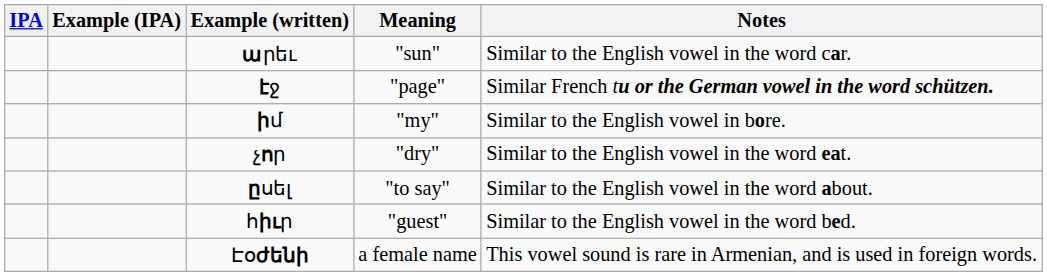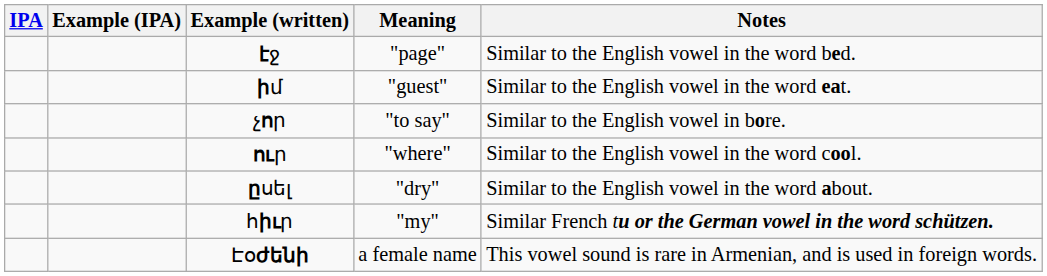 <table class="wikitable">
 <tr>
 <th><a href='#'>IPA</a></th>
 <th>Example (IPA)</th>
 <th>Example (written)</th>
 <th>Meaning</th>
 <th>Notes</th>
 </tr>
 <tr>
 <td class="nounderlines" style="text-align:center;font-size:120%"></td>
 <td style="text-align:center;"></td>
-<td style="text-align:center;"><strong>ա</strong>րեւ</td>
-<td style="text-align:center;">"sun"</td>
-<td>Similar to the English vowel in the word c<strong>a</strong>r.</td>
-</tr>
-<tr>
-<td class="nounderlines" style="text-align:center;font-size:120%"></td>
-<td style="text-align:center;"></td>
 <td style="text-align:center;"><strong>է</strong>ջ</td>
 <td style="text-align:center;">"page"</td>
-<td>Similar French <em>t<strong>u<strong><em> or the German vowel in the word </em>sch</strong>ü<strong>tzen<em>.</td>
+<td>Similar to the English vowel in the word b<strong>e</strong>d.</td>
 </tr>
 <tr>
 <td class="nounderlines" style="text-align:center;font-size:120%"></td>
 <td style="text-align:center;"></td>
 <td style="text-align:center;"><strong>ի</strong>մ</td>
-<td style="text-align:center;">"my"</td>
+<td style="text-align:center;">"guest"</td>
+<td>Similar to the English vowel in the word <strong>ea</strong>t.</td>
+</tr>
+<tr>
+<td class="nounderlines" style="text-align:center;font-size:120%"></td>
+<td style="text-align:center;"></td>
+<td style="text-align:center;">չ<strong>ո</strong>ր</td>
+<td style="text-align:center;">"to say"</td>
 <td>Similar to the English vowel in b<strong>o</strong>re.</td>
 </tr>
 <tr>
 <td class="nounderlines" style="text-align:center;font-size:120%"></td>
 <td style="text-align:center;"></td>
-<td style="text-align:center;">չ<strong>ո</strong>ր</td>
-<td style="text-align:center;">"dry"</td>
-<td>Similar to the English vowel in the word <strong>ea</strong>t.</td>
+<td style="text-align:center;"><strong>ու</strong>ր</td>
+<td style="text-align:center;">"where"</td>
+<td>Similar to the English vowel in the word c<strong>oo</strong>l.</td>
 </tr>
 <tr>
 <td class="nounderlines" style="text-align:center;font-size:120%"></td>
 <td style="text-align:center;"></td>
 <td style="text-align:center;"><strong>ը</strong>սել</td>
-<td style="text-align:center;">"to say"</td>
+<td style="text-align:center;">"dry"</td>
 <td>Similar to the English vowel in the word <strong>a</strong>bout.</td>
 </tr>
 <tr>
 <td class="nounderlines" style="text-align:center;font-size:120%"></td>
 <td style="text-align:center;"></td>
 <td style="text-align:center;">հ<strong>իւ</strong>ր</td>
-<td style="text-align:center;">"guest"</td>
-<td>Similar to the English vowel in the word b<strong>e</strong>d.</td>
+<td style="text-align:center;">"my"</td>
+<td>Similar French <em>t<strong>u<strong><em> or the German vowel in the word </em>sch</strong>ü<strong>tzen<em>.</td>
 </tr>
 <tr>
 <td class="nounderlines" style="text-align:center;font-size:120%"></td>
 <td style="text-align:center;"></td>
 <td style="text-align:center;"></strong>Էօ<strong>ժենի</td>
 <td style="text-align:center;">a female name</td>
 <td>This vowel sound is rare in Armenian, and is used in foreign words.</td>
 </tr>
 </table>
